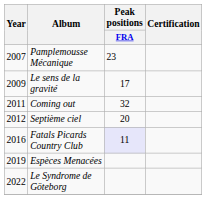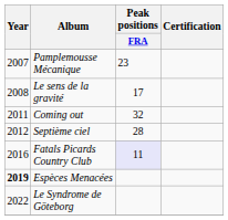 <table class="wikitable">
 <tr>
 <th align="center" rowspan="2" width="10">Year</th>
 <th align="center" rowspan="2" width="120">Album</th>
 <th align="center" colspan="1" width="20">Peak positions</th>
 <th align="center" rowspan="2" width="70">Certification</th>
 </tr>
 <tr>
 <th scope="col" style="width:3em;font-size:90%;"><a href='#'>FRA</a><br></th>
 </tr>
 <tr>
 <td>2007</td>
 <td><em>Pamplemousse Mécanique</em></td>
 <td>23</td>
 <td></td>
 </tr>
 <tr>
-<td style="text-align:center;">2009</td>
+<td style="text-align:center;">2008</td>
 <td><em>Le sens de la gravité</em></td>
 <td style="text-align:center;">17</td>
 <td style="text-align:center;"></td>
 </tr>
 <tr>
 <td style="text-align:center;">2011</td>
 <td><em>Coming out</em></td>
 <td style="text-align:center;">32</td>
 <td style="text-align:center;"></td>
 </tr>
 <tr>
 <td style="text-align:center;">2012</td>
 <td><em>Septième ciel</em></td>
-<td style="text-align:center;">20</td>
+<td style="text-align:center;">28</td>
 <td style="text-align:center;"></td>
 </tr>
 <tr>
 <td style="text-align:center;">2016</td>
 <td><em>Fatals Picards Country Club</em></td>
 <td style="background: lavender; text-align:center;">11</td>
 <td style="text-align:center;"></td>
 </tr>
 <tr>
-<td style="text-align:center;">2019</td>
+<td style="text-align:center;"><strong>2019</strong></td>
 <td><em>Espèces Menacées</em></td>
 <td style="text-align:center;"></td>
 <td style="text-align:center;"></td>
 </tr>
 <tr>
 <td>2022</td>
 <td><em>Le Syndrome de Göteborg</em></td>
 <td></td>
 <td></td>
 </tr>
 <tr>
 </tr>
 </table>
